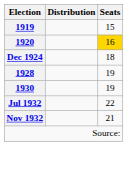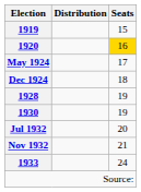 <table class=wikitable style="font-size:90%; text-align:center">
 <tr>
 <th>Election</th>
 <th>Distribution</th>
 <th>Seats</th>
 </tr>
 <tr>
 <th><a href='#'>1919</a></th>
 <td align=left>              </td>
 <td>15</td>
 </tr>
 <tr>
 <th><a href='#'>1920</a></th>
 <td align=left>               </td>
 <td style="background: gold;">16</td>
+</tr>
+<tr>
+<th><a href='#'>May 1924</a></th>
+<td align=left>                </td>
+<td>17</td>
 </tr>
 <tr>
 <th><a href='#'>Dec 1924</a></th>
 <td align=left>                  </td>
 <td>18</td>
 </tr>
 <tr>
 <th><a href='#'>1928</a></th>
 <td align=left>                  </td>
 <td>19</td>
 </tr>
 <tr>
 <th><a href='#'>1930</a></th>
 <td align=left>                  </td>
 <td>19</td>
 </tr>
 <tr>
 <th><a href='#'>Jul 1932</a></th>
 <td align=left>                     </td>
-<td>22</td>
+<td>20</td>
 </tr>
 <tr>
 <th><a href='#'>Nov 1932</a></th>
 <td align=left>                    </td>
 <td>21</td>
 </tr>
 <tr>
+<th><a href='#'>1933</a></th>
+<td align=left>                       </td>
+<td>24</td>
+</tr>
+<tr>
 <td colspan=3 align=right>Source: </td>
 </tr>
 </table>
